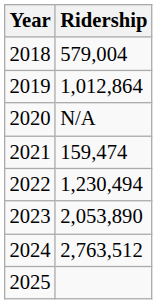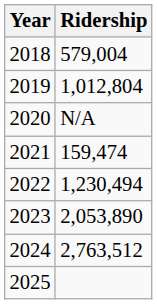 <table class="wikitable">
 <tr>
 <th>Year</th>
 <th>Ridership</th>
 </tr>
 <tr>
 <td>2018</td>
 <td>579,004</td>
 </tr>
 <tr>
 <td>2019</td>
-<td>1,012,864</td>
+<td>1,012,804</td>
 </tr>
 <tr>
 <td>2020</td>
 <td>N/A</td>
 </tr>
 <tr>
 <td>2021</td>
 <td>159,474</td>
 </tr>
 <tr>
 <td>2022</td>
 <td>1,230,494</td>
 </tr>
 <tr>
 <td>2023</td>
 <td>2,053,890</td>
 </tr>
 <tr>
 <td>2024</td>
 <td>2,763,512</td>
 </tr>
 <tr>
 <td>2025</td>
 <td></td>
 </tr>
 </table>
